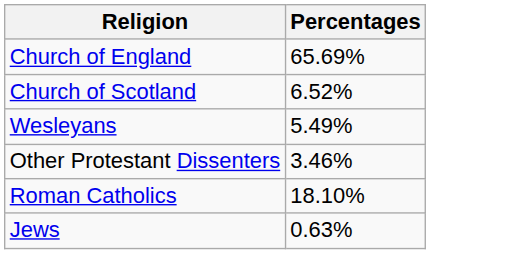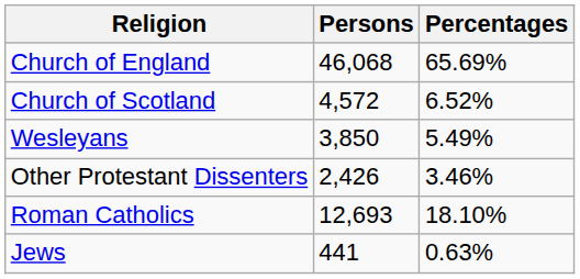 <table class="wikitable">
 <tr>
 <th>Religion</th>
+<th>Persons</th>
 <th>Percentages</th>
 </tr>
 <tr>
 <td><a href='#'>Church of England</a></td>
+<td>46,068</td>
 <td>65.69%</td>
 </tr>
 <tr>
 <td><a href='#'>Church of Scotland</a></td>
+<td>4,572</td>
 <td>6.52%</td>
 </tr>
 <tr>
 <td><a href='#'>Wesleyans</a></td>
+<td>3,850</td>
 <td>5.49%</td>
 </tr>
 <tr>
 <td>Other Protestant <a href='#'>Dissenters</a></td>
+<td>2,426</td>
 <td>3.46%</td>
 </tr>
 <tr>
 <td><a href='#'>Roman Catholics</a></td>
+<td>12,693</td>
 <td>18.10%</td>
 </tr>
 <tr>
 <td><a href='#'>Jews</a></td>
+<td>441</td>
 <td>0.63%</td>
 </tr>
 </table>
